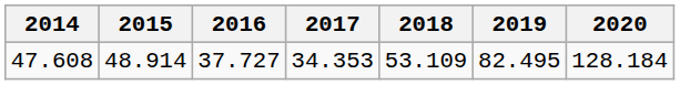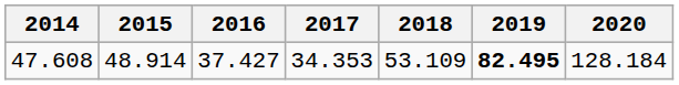 <table class="wikitable">
 <tr>
 <th>2014</th>
 <th>2015</th>
 <th>2016</th>
 <th>2017</th>
 <th>2018</th>
 <th>2019</th>
 <th>2020</th>
 </tr>
 <tr>
 <td>47.608</td>
 <td>48.914</td>
-<td>37.727</td>
+<td>37.427</td>
 <td>34.353</td>
 <td>53.109</td>
-<td>82.495</td>
+<td><strong>82.495</strong></td>
 <td>128.184</td>
 </tr>
 </table>
